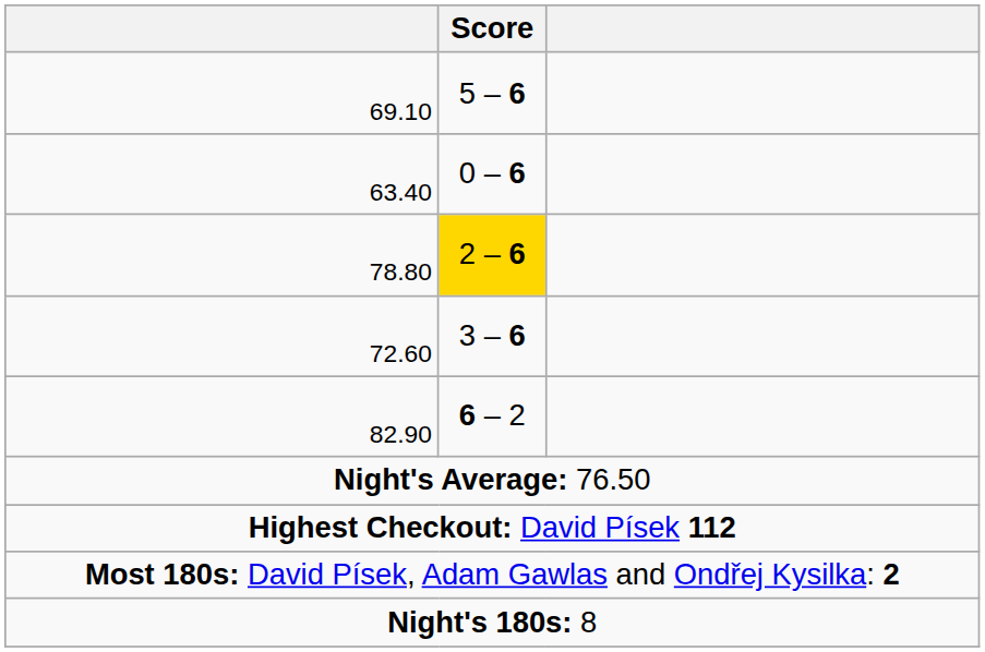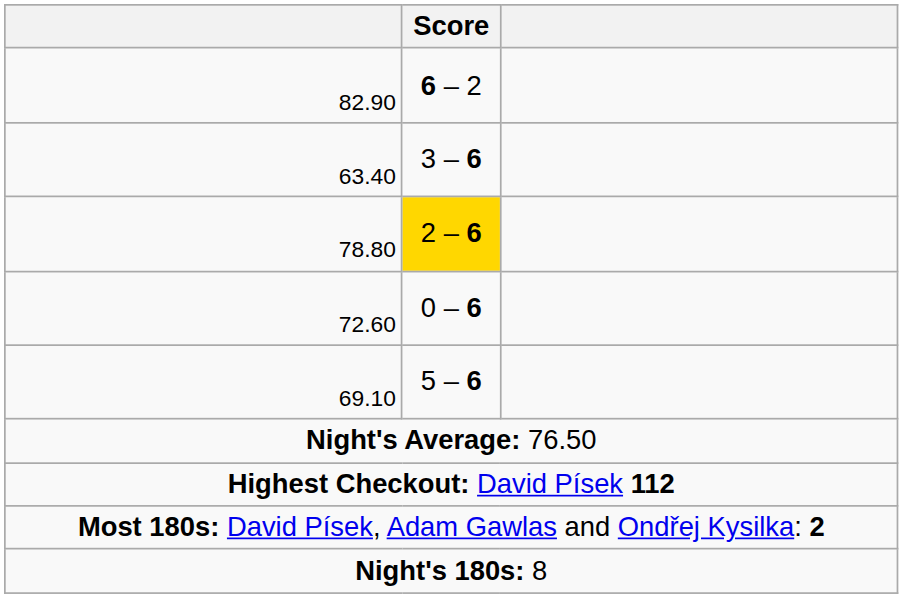 <table class="wikitable" style="text-align:center">
 <tr>
 <th style="width:225px;"></th>
 <th style="width:50px;">Score</th>
 <th style="width:225px;"></th>
 </tr>
 <tr style="text-align:left;">
-<td align=right> <br> <small><span>69.10</span></small></td>
-<td align=center>5 – <strong>6</strong></td>
+<td align=right> <br> <small><span>82.90</span></small></td>
+<td align=center><strong>6</strong> – 2</td>
 <td></td>
 </tr>
 <tr style="text-align:left;">
 <td align=right> <br> <small><span>63.40</span></small></td>
-<td align=center>0 – <strong>6</strong></td>
+<td align=center>3 – <strong>6</strong></td>
 <td></td>
 </tr>
 <tr style="text-align:left;">
 <td align=right> <br> <small><span>78.80</span></small></td>
 <td align=center style="background: gold;">2 – <strong>6</strong></td>
 <td></td>
 </tr>
 <tr style="text-align:left;">
 <td align=right> <br> <small><span>72.60</span></small></td>
-<td align=center>3 – <strong>6</strong></td>
+<td align=center>0 – <strong>6</strong></td>
 <td></td>
 </tr>
 <tr style="text-align:left;">
-<td align=right> <br> <small><span>82.90</span></small></td>
-<td align=center><strong>6</strong> – 2</td>
+<td align=right> <br> <small><span>69.10</span></small></td>
+<td align=center>5 – <strong>6</strong></td>
 <td></td>
 </tr>
 <tr style="text-align:center;">
 <td colspan="3"><strong>Night's Average:</strong> 76.50</td>
 </tr>
 <tr style="text-align:center;">
 <td colspan="3"><strong>Highest Checkout:</strong>  <a href='#'>David Písek</a> <strong>112</strong></td>
 </tr>
 <tr style="text-align:center;">
 <td colspan="3"><strong>Most 180s:</strong>   <a href='#'>David Písek</a>,  <a href='#'>Adam Gawlas</a> and  <a href='#'>Ondřej Kysilka</a>: <strong>2</strong></td>
 </tr>
 <tr style="text-align:center;">
 <td colspan="3"><strong>Night's 180s:</strong> 8</td>
 </tr>
 </table>
